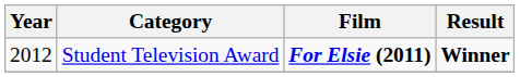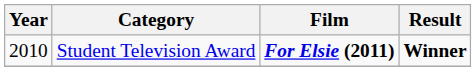 <table class="wikitable">
 <tr>
 <th>Year</th>
 <th>Category</th>
 <th>Film</th>
 <th>Result</th>
 </tr>
 <tr>
-<td>2012</td>
+<td>2010</td>
 <td><a href='#'>Student Television Award</a></td>
 <td><strong><em><a href='#'>For Elsie</a></em> (2011)</strong></td>
 <td><strong>Winner</strong></td>
 </tr>
 <tr>
 </tr>
 </table>
